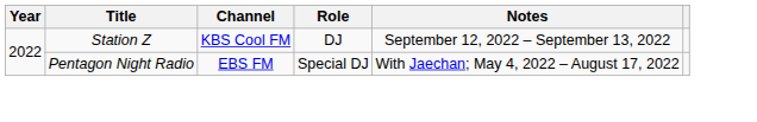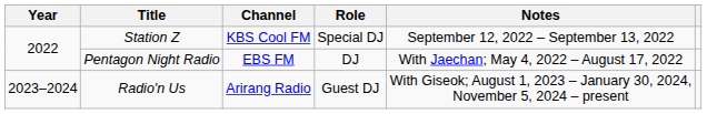 <table class="wikitable plainrowheaders" style="text-align:center;">
 <tr>
 <th>Year</th>
 <th>Title</th>
 <th>Channel</th>
 <th>Role</th>
 <th>Notes</th>
 <th></th>
 </tr>
 <tr>
 <td rowspan="2">2022</td>
 <td><em>Station Z</em></td>
 <td><a href='#'>KBS Cool FM</a></td>
-<td>DJ</td>
+<td>Special DJ</td>
 <td>September 12, 2022 – September 13, 2022</td>
 <td></td>
 </tr>
 <tr>
 <td><em>Pentagon Night Radio</em></td>
 <td><a href='#'>EBS FM</a></td>
-<td>Special DJ</td>
+<td>DJ</td>
 <td>With <a href='#'>Jaechan</a>; May 4, 2022 – August 17, 2022</td>
 <td></td>
 </tr>
+<tr>
+<td>2023–2024</td>
+<td><em>Radio'n Us</em></td>
+<td><a href='#'>Arirang Radio</a></td>
+<td>Guest DJ</td>
+<td>With Giseok; August 1, 2023 – January 30, 2024,<br>November 5, 2024 – present</td>
+<td></td>
+</tr>
 </table>
